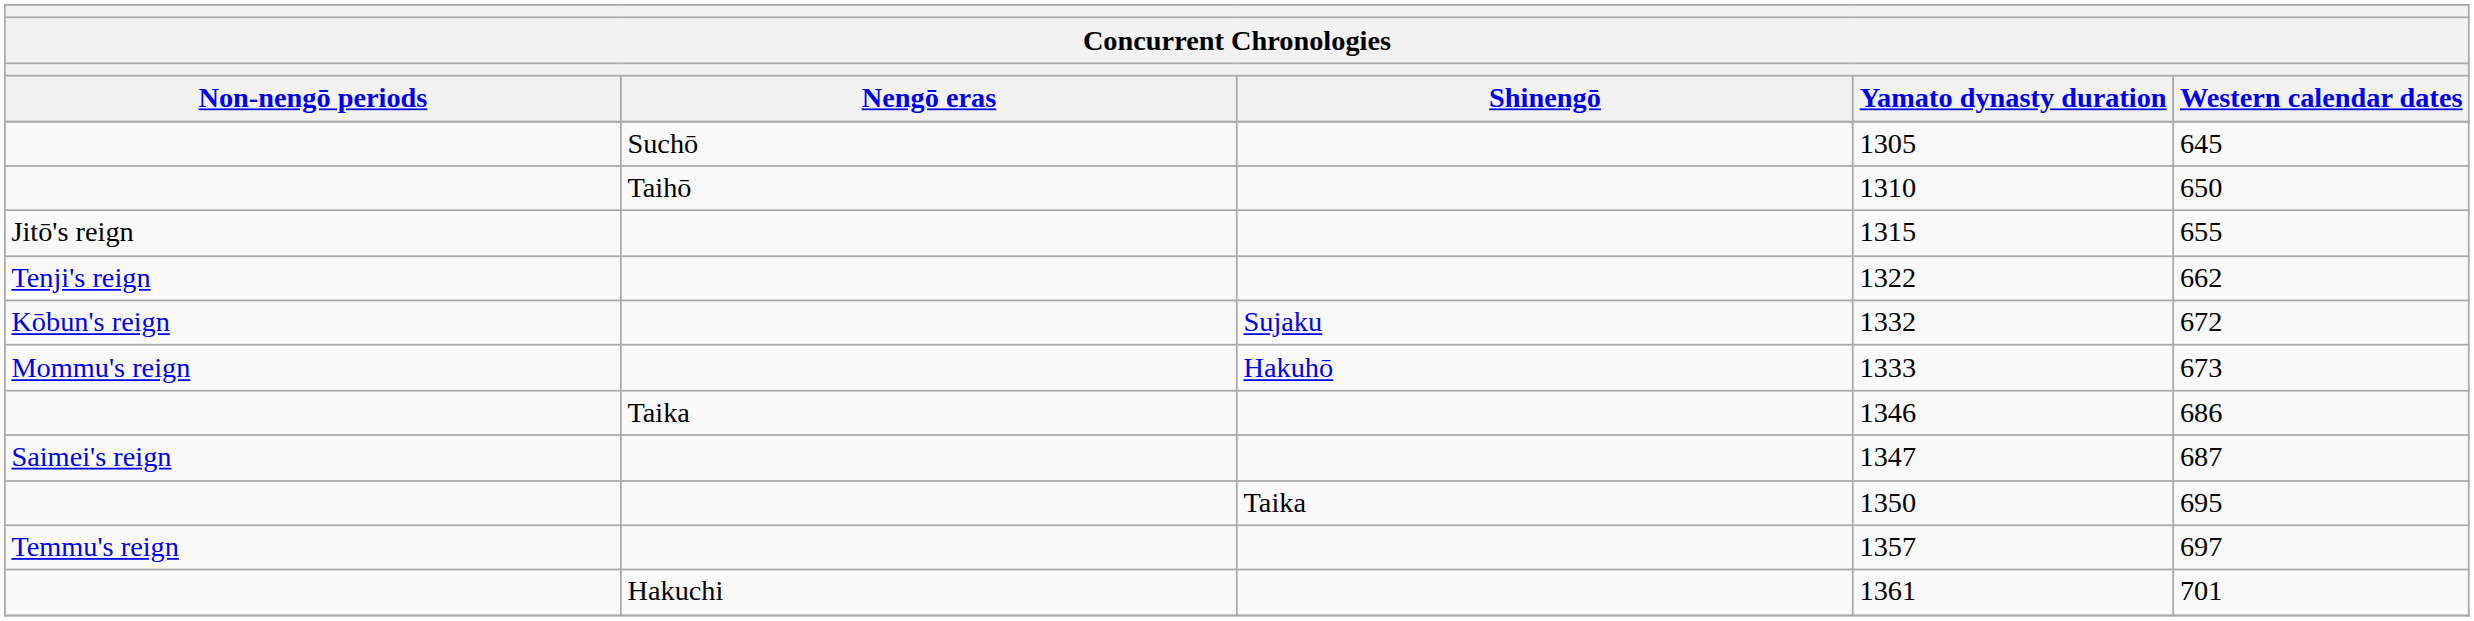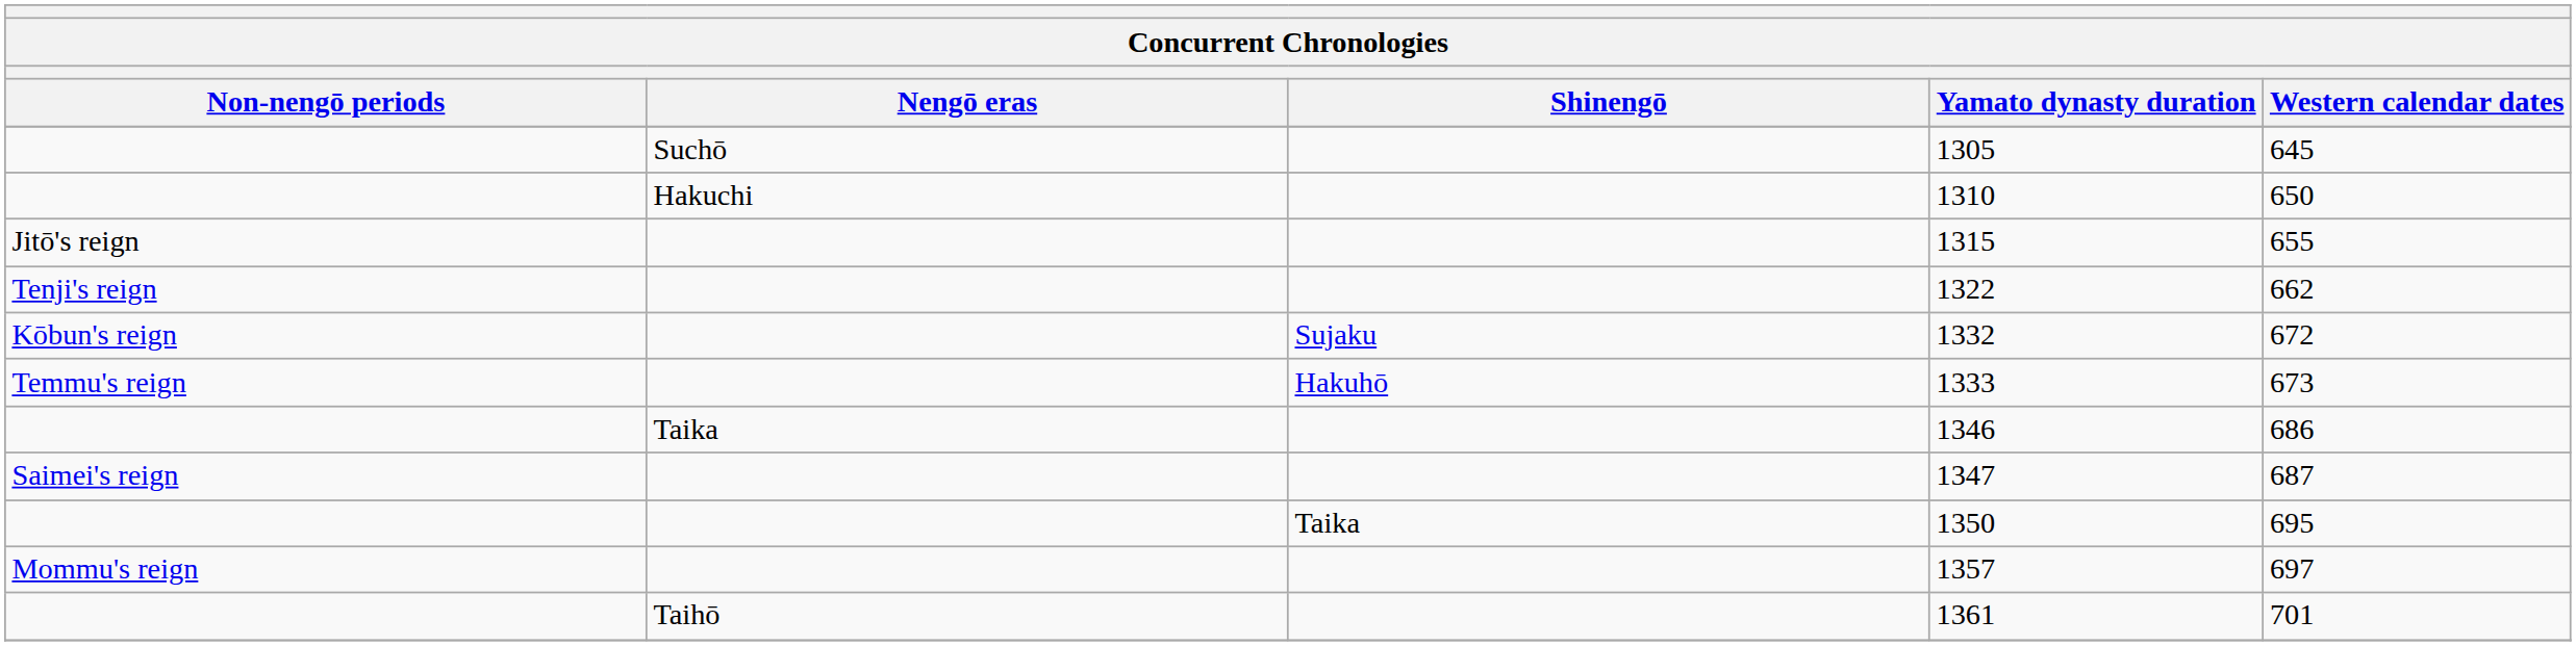 <table class="wikitable">
 <tr>
 <th colspan="6"></th>
 </tr>
 <tr>
 <th colspan="6">Concurrent Chronologies</th>
 </tr>
 <tr>
 <th colspan="6"></th>
 </tr>
 <tr>
 <th width="25%"><a href='#'>Non-nengō periods</a></th>
 <th width="25%"><a href='#'>Nengō eras</a></th>
 <th width="25%"><a href='#'>Shinengō</a></th>
 <th width="13%"><a href='#'>Yamato dynasty duration</a></th>
 <th width="12%"><a href='#'>Western calendar dates</a></th>
 </tr>
 <tr>
 </tr>
 <tr>
 <td></td>
 <td>Suchō</td>
 <td></td>
 <td>1305</td>
 <td>645</td>
 </tr>
 <tr>
 <td></td>
-<td>Taihō</td>
+<td>Hakuchi</td>
 <td></td>
 <td>1310</td>
 <td>650</td>
 </tr>
 <tr>
 <td>Jitō's reign</td>
 <td></td>
 <td></td>
 <td>1315</td>
 <td>655</td>
 </tr>
 <tr>
 <td><a href='#'>Tenji's reign</a></td>
 <td></td>
 <td></td>
 <td>1322</td>
 <td>662</td>
 </tr>
 <tr>
 <td><a href='#'>Kōbun's reign</a></td>
 <td></td>
 <td><a href='#'>Sujaku</a></td>
 <td>1332</td>
 <td>672</td>
 </tr>
 <tr>
-<td><a href='#'>Mommu's reign</a></td>
+<td><a href='#'>Temmu's reign</a></td>
 <td></td>
 <td><a href='#'>Hakuhō</a></td>
 <td>1333</td>
 <td>673</td>
 </tr>
 <tr>
 <td></td>
 <td>Taika</td>
 <td></td>
 <td>1346</td>
 <td>686</td>
 </tr>
 <tr>
 <td><a href='#'>Saimei's reign</a></td>
 <td></td>
 <td></td>
 <td>1347</td>
 <td>687</td>
 </tr>
 <tr>
 <td></td>
 <td></td>
 <td>Taika</td>
 <td>1350</td>
 <td>695</td>
 </tr>
 <tr>
-<td><a href='#'>Temmu's reign</a></td>
+<td><a href='#'>Mommu's reign</a></td>
 <td></td>
 <td></td>
 <td>1357</td>
 <td>697</td>
 </tr>
 <tr>
 <td></td>
-<td>Hakuchi</td>
+<td>Taihō</td>
 <td></td>
 <td>1361</td>
 <td>701</td>
 </tr>
 <tr>
 </tr>
 <tr>
 </tr>
 </table>
